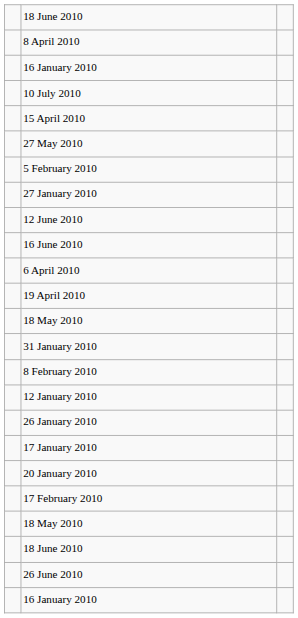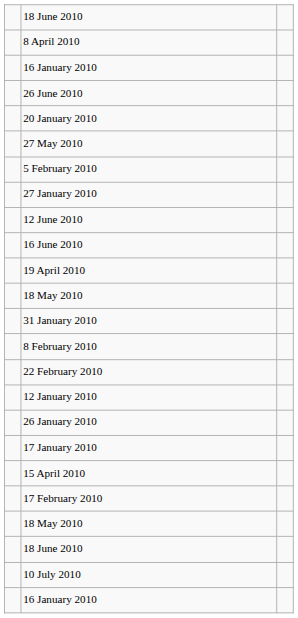 <table class="wikitable" style="font-size: 80%; float: left; width: 26em; margin-right: 1em; height: 700px">
 <tr>
 <td></td>
 <td>18 June 2010</td>
 <td></td>
 </tr>
 <tr>
 <td></td>
 <td>8 April 2010</td>
 <td></td>
 </tr>
 <tr>
 <td></td>
 <td>16 January 2010</td>
 <td></td>
 </tr>
 <tr>
 <td></td>
-<td>10 July 2010</td>
+<td>26 June 2010</td>
 <td></td>
 </tr>
 <tr>
 <td></td>
-<td>15 April 2010</td>
+<td>20 January 2010</td>
 <td></td>
 </tr>
 <tr>
 <td></td>
 <td>27 May 2010</td>
 <td></td>
 </tr>
 <tr>
 <td></td>
 <td>5 February 2010</td>
 <td></td>
 </tr>
 <tr>
 <td></td>
 <td>27 January 2010</td>
 <td></td>
 </tr>
 <tr>
 <td></td>
 <td>12 June 2010</td>
 <td></td>
 </tr>
 <tr>
 <td></td>
 <td>16 June 2010</td>
 <td></td>
 </tr>
 <tr>
 <td></td>
-<td>6 April 2010</td>
-<td></td>
-</tr>
-<tr>
-<td></td>
 <td>19 April 2010</td>
 <td></td>
 </tr>
 <tr>
 <td></td>
 <td>18 May 2010</td>
 <td></td>
 </tr>
 <tr>
 <td></td>
 <td>31 January 2010</td>
 <td></td>
 </tr>
 <tr>
 <td></td>
 <td>8 February 2010</td>
 <td></td>
 </tr>
 <tr>
 <td></td>
+<td>22 February 2010</td>
+<td></td>
+</tr>
+<tr>
+<td></td>
 <td>12 January 2010</td>
 <td></td>
 </tr>
 <tr>
 <td></td>
 <td>26 January 2010</td>
 <td></td>
 </tr>
 <tr>
 <td></td>
 <td>17 January 2010</td>
 <td></td>
 </tr>
 <tr>
 <td></td>
-<td>20 January 2010</td>
+<td>15 April 2010</td>
 <td></td>
 </tr>
 <tr>
 <td></td>
 <td>17 February 2010</td>
 <td></td>
 </tr>
 <tr>
 <td></td>
 <td>18 May 2010</td>
 <td></td>
 </tr>
 <tr>
 <td></td>
 <td>18 June 2010</td>
 <td></td>
 </tr>
 <tr>
 <td></td>
-<td>26 June 2010</td>
+<td>10 July 2010</td>
 <td></td>
 </tr>
 <tr>
 <td></td>
 <td>16 January 2010</td>
 <td></td>
 </tr>
 </table>
